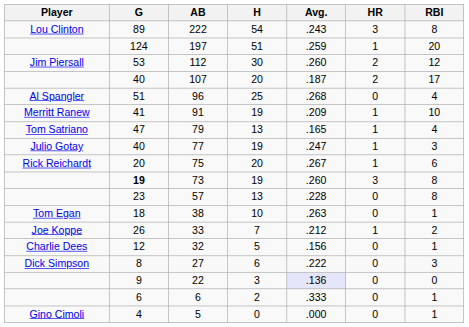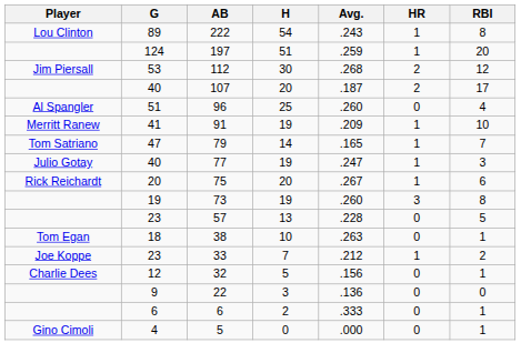 <table class="wikitable sortable">
 <tr>
 <th bgcolor="#DDDDFF" width="16%">Player</th>
 <th bgcolor="#DDDDFF" width="9%">G</th>
 <th bgcolor="#DDDDFF" width="9%">AB</th>
 <th bgcolor="#DDDDFF" width="9%">H</th>
 <th bgcolor="#DDDDFF" width="9%">Avg.</th>
 <th bgcolor="#DDDDFF" width="9%">HR</th>
 <th bgcolor="#DDDDFF" width="9%">RBI</th>
 </tr>
 <tr align="center">
 <td><a href='#'>Lou Clinton</a></td>
 <td>89</td>
 <td>222</td>
 <td>54</td>
 <td>.243</td>
-<td>3</td>
+<td>1</td>
 <td>8</td>
 </tr>
 <tr align=center>
 <td></td>
 <td>124</td>
 <td>197</td>
 <td>51</td>
 <td>.259</td>
 <td>1</td>
 <td>20</td>
 </tr>
 <tr align="center">
 <td><a href='#'>Jim Piersall</a></td>
 <td>53</td>
 <td>112</td>
 <td>30</td>
-<td>.260</td>
+<td>.268</td>
 <td>2</td>
 <td>12</td>
 </tr>
 <tr align=center>
 <td></td>
 <td>40</td>
 <td>107</td>
 <td>20</td>
 <td>.187</td>
 <td>2</td>
 <td>17</td>
 </tr>
 <tr align="center">
 <td><a href='#'>Al Spangler</a></td>
 <td>51</td>
 <td>96</td>
 <td>25</td>
-<td>.268</td>
+<td>.260</td>
 <td>0</td>
 <td>4</td>
 </tr>
 <tr align=center>
 <td><a href='#'>Merritt Ranew</a></td>
 <td>41</td>
 <td>91</td>
 <td>19</td>
 <td>.209</td>
 <td>1</td>
 <td>10</td>
 </tr>
 <tr align=center>
 <td><a href='#'>Tom Satriano</a></td>
 <td>47</td>
 <td>79</td>
-<td>13</td>
+<td>14</td>
 <td>.165</td>
 <td>1</td>
-<td>4</td>
+<td>7</td>
 </tr>
 <tr align=center>
 <td><a href='#'>Julio Gotay</a></td>
 <td>40</td>
 <td>77</td>
 <td>19</td>
 <td>.247</td>
 <td>1</td>
 <td>3</td>
 </tr>
 <tr align=center>
 <td><a href='#'>Rick Reichardt</a></td>
 <td>20</td>
 <td>75</td>
 <td>20</td>
 <td>.267</td>
 <td>1</td>
 <td>6</td>
 </tr>
 <tr align=center>
 <td></td>
-<td><strong>19</strong></td>
+<td>19</td>
 <td>73</td>
 <td>19</td>
 <td>.260</td>
 <td>3</td>
 <td>8</td>
 </tr>
 <tr align="center">
 <td></td>
 <td>23</td>
 <td>57</td>
 <td>13</td>
 <td>.228</td>
 <td>0</td>
-<td>8</td>
+<td>5</td>
 </tr>
 <tr align="center">
 <td><a href='#'>Tom Egan</a></td>
 <td>18</td>
 <td>38</td>
 <td>10</td>
 <td>.263</td>
 <td>0</td>
 <td>1</td>
 </tr>
 <tr align=center>
 <td><a href='#'>Joe Koppe</a></td>
-<td>26</td>
+<td>23</td>
 <td>33</td>
 <td>7</td>
 <td>.212</td>
 <td>1</td>
 <td>2</td>
 </tr>
 <tr align=center>
 <td><a href='#'>Charlie Dees</a></td>
 <td>12</td>
 <td>32</td>
 <td>5</td>
 <td>.156</td>
 <td>0</td>
 <td>1</td>
 </tr>
 <tr align=center>
-<td><a href='#'>Dick Simpson</a></td>
-<td>8</td>
-<td>27</td>
-<td>6</td>
-<td>.222</td>
-<td>0</td>
-<td>3</td>
-</tr>
-<tr align=center>
 <td></td>
 <td>9</td>
 <td>22</td>
 <td>3</td>
-<td style="background: lavender;">.136</td>
+<td>.136</td>
 <td>0</td>
 <td>0</td>
 </tr>
 <tr align="center">
 <td></td>
 <td>6</td>
 <td>6</td>
 <td>2</td>
 <td>.333</td>
 <td>0</td>
 <td>1</td>
 </tr>
 <tr align="center">
 <td><a href='#'>Gino Cimoli</a></td>
 <td>4</td>
 <td>5</td>
 <td>0</td>
 <td>.000</td>
 <td>0</td>
 <td>1</td>
 </tr>
 </table>
